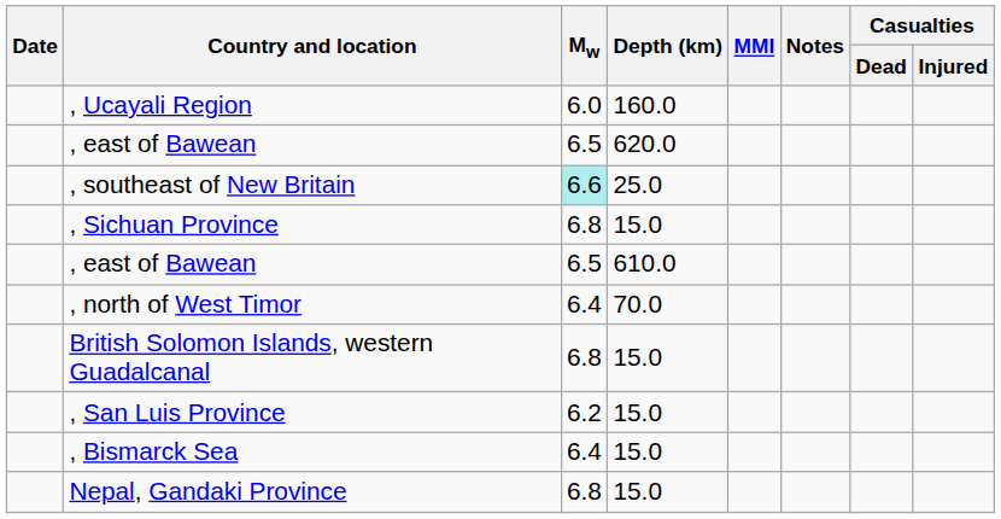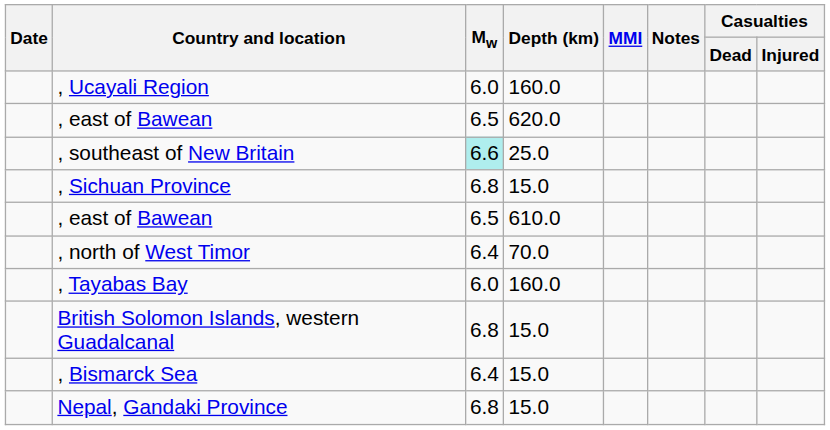 <table class="wikitable sortable sort-under" style="border:1px black; margin-left:1em;">
 <tr>
 <th rowspan="2"><small>Date</small></th>
 <th rowspan="2" style="width: 310px"><small>Country and location</small></th>
 <th rowspan="2"><small>M<sub>w</sub></small></th>
 <th rowspan="2"><small>Depth (km)</small></th>
 <th rowspan="2"><small><a href='#'>MMI</a></small></th>
 <th rowspan="2" class="unsortable"><small>Notes</small></th>
 <th colspan="2"><small>Casualties</small></th>
 </tr>
 <tr>
 <th><small>Dead</small></th>
 <th><small>Injured</small></th>
 </tr>
 <tr>
 <td></td>
 <td>, <a href='#'>Ucayali Region</a></td>
 <td>6.0</td>
 <td>160.0</td>
 <td></td>
 <td></td>
 <td></td>
 <td></td>
 </tr>
 <tr>
 <td></td>
 <td>, east of <a href='#'>Bawean</a></td>
 <td>6.5</td>
 <td>620.0</td>
 <td></td>
 <td></td>
 <td></td>
 <td></td>
 </tr>
 <tr>
 <td></td>
 <td>, southeast of <a href='#'>New Britain</a></td>
 <td style="background: paleturquoise;">6.6</td>
 <td>25.0</td>
 <td></td>
 <td></td>
 <td></td>
 <td></td>
 </tr>
 <tr>
 <td></td>
 <td>, <a href='#'>Sichuan Province</a></td>
 <td>6.8</td>
 <td>15.0</td>
 <td></td>
 <td></td>
 <td></td>
 <td></td>
 </tr>
 <tr>
 <td></td>
 <td>, east of <a href='#'>Bawean</a></td>
 <td>6.5</td>
 <td>610.0</td>
 <td></td>
 <td></td>
 <td></td>
 <td></td>
 </tr>
 <tr>
 <td></td>
 <td>, north of <a href='#'>West Timor</a></td>
 <td>6.4</td>
 <td>70.0</td>
 <td></td>
 <td></td>
 <td></td>
 <td></td>
 </tr>
 <tr>
 <td></td>
-<td> <a href='#'>British Solomon Islands</a>, western <a href='#'>Guadalcanal</a></td>
-<td>6.8</td>
-<td>15.0</td>
+<td>, <a href='#'>Tayabas Bay</a></td>
+<td>6.0</td>
+<td>160.0</td>
 <td></td>
 <td></td>
 <td></td>
 <td></td>
 </tr>
 <tr>
 <td></td>
-<td>, <a href='#'>San Luis Province</a></td>
-<td>6.2</td>
+<td> <a href='#'>British Solomon Islands</a>, western <a href='#'>Guadalcanal</a></td>
+<td>6.8</td>
 <td>15.0</td>
 <td></td>
 <td></td>
 <td></td>
 <td></td>
 </tr>
 <tr>
 <td></td>
 <td>, <a href='#'>Bismarck Sea</a></td>
 <td>6.4</td>
 <td>15.0</td>
 <td></td>
 <td></td>
 <td></td>
 <td></td>
 </tr>
 <tr>
 <td></td>
 <td> <a href='#'>Nepal</a>, <a href='#'>Gandaki Province</a></td>
 <td>6.8</td>
 <td>15.0</td>
 <td></td>
 <td></td>
 <td></td>
 <td></td>
 </tr>
 </table>
